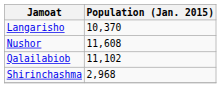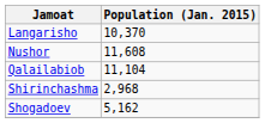 <table class="wikitable sortable">
 <tr>
 <th>Jamoat</th>
 <th>Population (Jan. 2015)</th>
 </tr>
 <tr>
 <td><a href='#'>Langarisho</a></td>
 <td>10,370</td>
 </tr>
 <tr>
 <td><a href='#'>Nushor</a></td>
 <td>11,608</td>
 </tr>
 <tr>
 <td><a href='#'>Qalailabiob</a></td>
-<td>11,102</td>
+<td>11,104</td>
 </tr>
 <tr>
 <td><a href='#'>Shirinchashma</a></td>
 <td>2,968</td>
 </tr>
 <tr>
+<td><a href='#'>Shogadoev</a></td>
+<td>5,162</td>
+</tr>
+<tr>
 </tr>
 </table>
